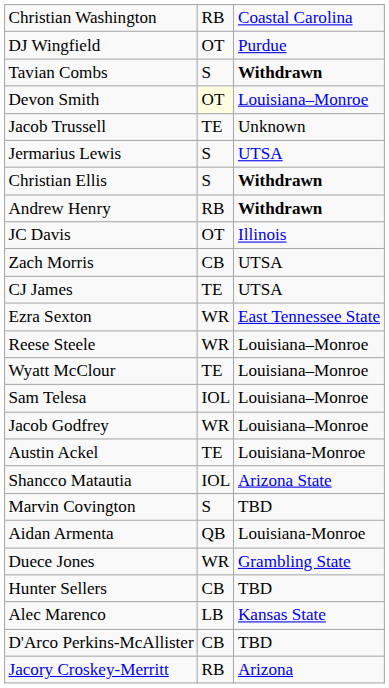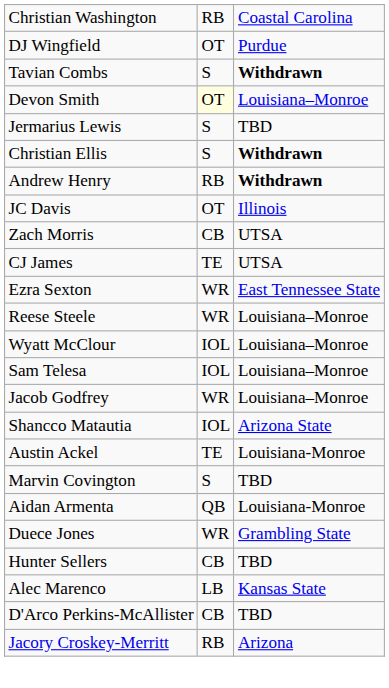 <table class="wikitable">
 <tr>
 <td>Christian Washington</td>
 <td>RB</td>
 <td><a href='#'>Coastal Carolina</a></td>
 </tr>
 <tr>
 <td>DJ Wingfield</td>
 <td>OT</td>
 <td><a href='#'>Purdue</a></td>
 </tr>
 <tr>
 <td>Tavian Combs</td>
 <td>S</td>
 <td><strong>Withdrawn</strong></td>
 </tr>
 <tr>
 <td>Devon Smith</td>
 <td style="background: lightyellow;">OT</td>
 <td><a href='#'>Louisiana–Monroe</a></td>
 </tr>
 <tr>
-<td>Jacob Trussell</td>
-<td>TE</td>
-<td>Unknown</td>
-</tr>
-<tr>
 <td>Jermarius Lewis</td>
 <td>S</td>
-<td><a href='#'>UTSA</a></td>
+<td>TBD</td>
 </tr>
 <tr>
 <td>Christian Ellis</td>
 <td>S</td>
 <td><strong>Withdrawn</strong></td>
 </tr>
 <tr>
 <td>Andrew Henry</td>
 <td>RB</td>
 <td><strong>Withdrawn</strong></td>
 </tr>
 <tr>
 <td>JC Davis</td>
 <td>OT</td>
 <td><a href='#'>Illinois</a></td>
 </tr>
 <tr>
 <td>Zach Morris</td>
 <td>CB</td>
 <td>UTSA</td>
 </tr>
 <tr>
 <td>CJ James</td>
 <td>TE</td>
 <td>UTSA</td>
 </tr>
 <tr>
 <td>Ezra Sexton</td>
 <td>WR</td>
 <td><a href='#'>East Tennessee State</a></td>
 </tr>
 <tr>
 <td>Reese Steele</td>
 <td>WR</td>
 <td>Louisiana–Monroe</td>
 </tr>
 <tr>
 <td>Wyatt McClour</td>
-<td>TE</td>
+<td>IOL</td>
 <td>Louisiana–Monroe</td>
 </tr>
 <tr>
 <td>Sam Telesa</td>
 <td>IOL</td>
 <td>Louisiana–Monroe</td>
 </tr>
 <tr>
 <td>Jacob Godfrey</td>
 <td>WR</td>
 <td>Louisiana–Monroe</td>
 </tr>
 <tr>
+<td>Shancco Matautia</td>
+<td>IOL</td>
+<td><a href='#'>Arizona State</a></td>
+</tr>
+<tr>
 <td>Austin Ackel</td>
 <td>TE</td>
 <td>Louisiana-Monroe</td>
-</tr>
-<tr>
-<td>Shancco Matautia</td>
-<td>IOL</td>
-<td><a href='#'>Arizona State</a></td>
 </tr>
 <tr>
 <td>Marvin Covington</td>
 <td>S</td>
 <td>TBD</td>
 </tr>
 <tr>
 <td>Aidan Armenta</td>
 <td>QB</td>
 <td>Louisiana-Monroe</td>
 </tr>
 <tr>
 <td>Duece Jones</td>
 <td>WR</td>
 <td><a href='#'>Grambling State</a></td>
 </tr>
 <tr>
 <td>Hunter Sellers</td>
 <td>CB</td>
 <td>TBD</td>
 </tr>
 <tr>
 <td>Alec Marenco</td>
 <td>LB</td>
 <td><a href='#'>Kansas State</a></td>
 </tr>
 <tr>
 <td>D'Arco Perkins-McAllister</td>
 <td>CB</td>
 <td>TBD</td>
 </tr>
 <tr>
 <td><a href='#'>Jacory Croskey-Merritt</a></td>
 <td>RB</td>
 <td><a href='#'>Arizona</a></td>
 </tr>
 </table>
